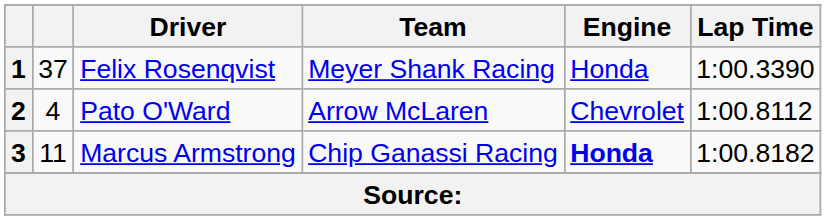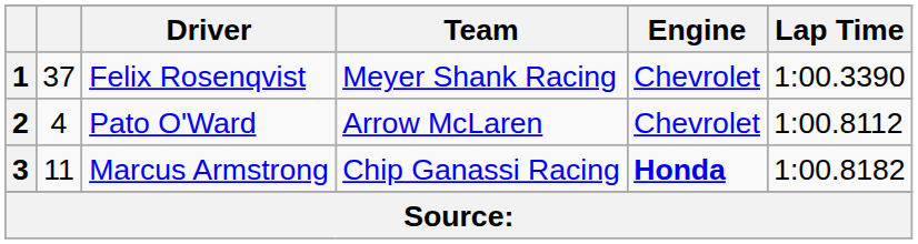 <table class="wikitable" style="font-size:95%;">
 <tr>
 </tr>
 <tr>
 <th></th>
 <th></th>
 <th>Driver</th>
 <th>Team</th>
 <th>Engine</th>
 <th>Lap Time</th>
 </tr>
 <tr>
 <th>1</th>
 <td align="center">37</td>
 <td> <a href='#'>Felix Rosenqvist</a></td>
 <td><a href='#'>Meyer Shank Racing</a></td>
-<td><a href='#'>Honda</a></td>
+<td><a href='#'>Chevrolet</a></td>
 <td>1:00.3390</td>
 </tr>
 <tr>
 <th>2</th>
 <td align="center">4</td>
 <td> <a href='#'>Pato O'Ward</a></td>
 <td><a href='#'>Arrow McLaren</a></td>
 <td><a href='#'>Chevrolet</a></td>
 <td>1:00.8112</td>
 </tr>
 <tr>
 <th>3</th>
 <td align="center">11</td>
 <td> <a href='#'>Marcus Armstrong</a></td>
 <td><a href='#'>Chip Ganassi Racing</a></td>
 <td><strong><a href='#'>Honda</a></strong></td>
 <td>1:00.8182</td>
 </tr>
 <tr>
 </tr>
 <tr class="sortbottom">
 <th colspan="6">Source:</th>
 </tr>
 </table>
